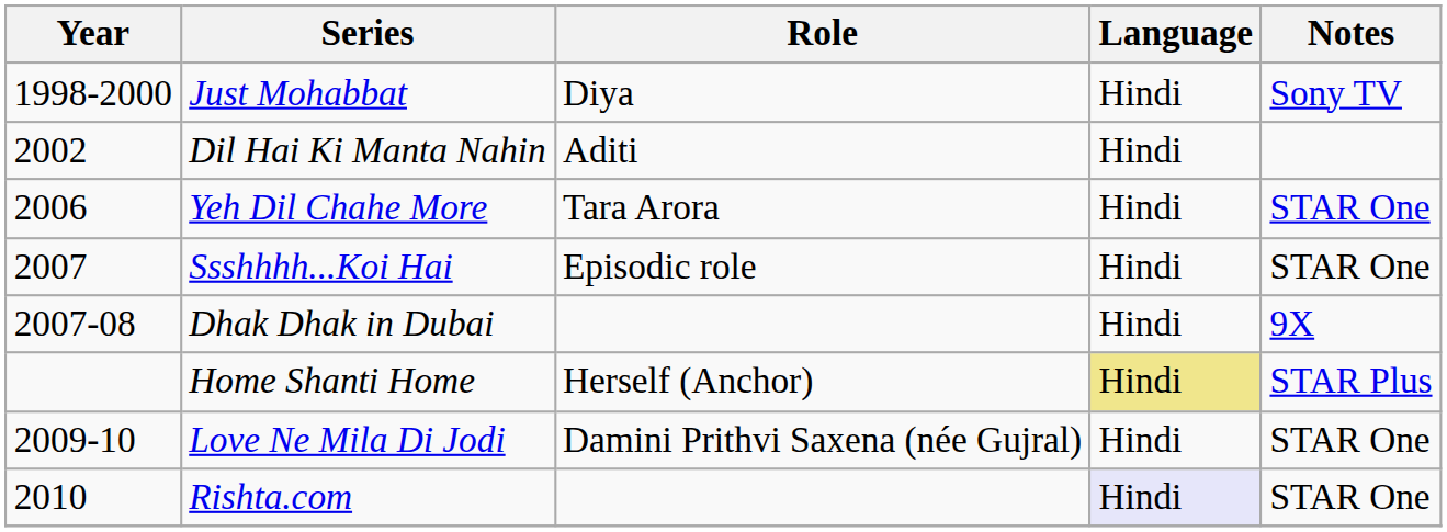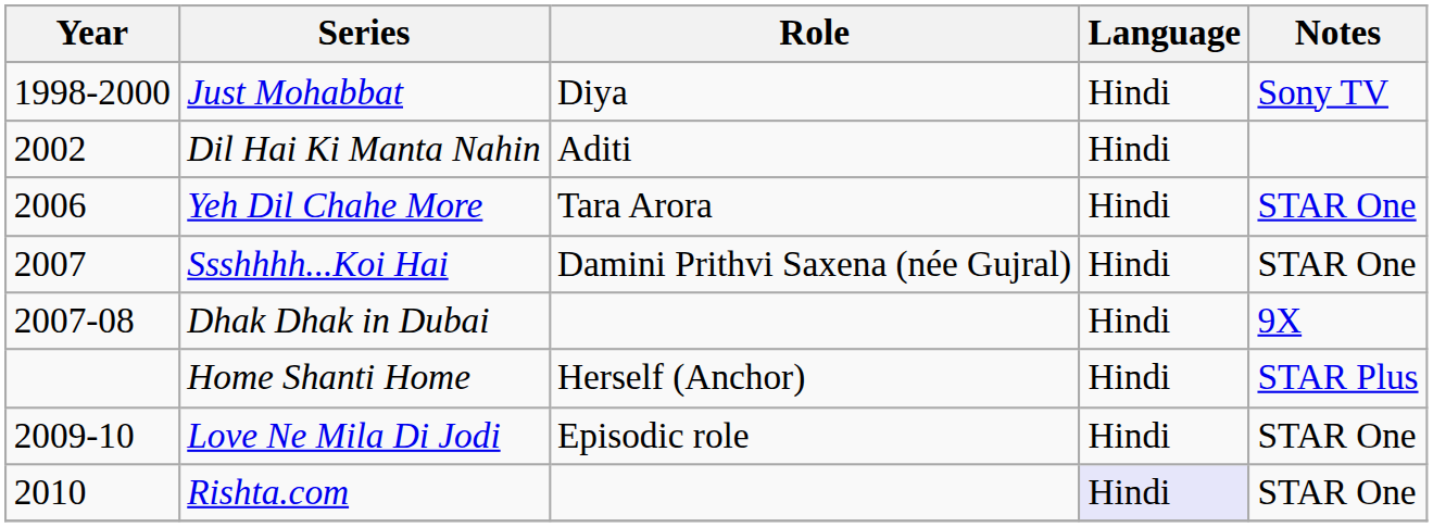 <table class="wikitable">
 <tr>
 <th>Year</th>
 <th>Series</th>
 <th>Role</th>
 <th>Language</th>
 <th>Notes</th>
 </tr>
 <tr>
 <td>1998-2000</td>
 <td><em><a href='#'>Just Mohabbat</a></em></td>
 <td>Diya</td>
 <td>Hindi</td>
 <td><a href='#'>Sony TV</a></td>
 </tr>
 <tr>
 <td>2002</td>
 <td><em>Dil Hai Ki Manta Nahin</em></td>
 <td>Aditi</td>
 <td>Hindi</td>
 <td></td>
 </tr>
 <tr>
 <td>2006</td>
 <td><em><a href='#'>Yeh Dil Chahe More</a></em></td>
 <td>Tara Arora</td>
 <td>Hindi</td>
 <td><a href='#'>STAR One</a></td>
 </tr>
 <tr>
 <td>2007</td>
 <td><em><a href='#'>Ssshhhh...Koi Hai</a></em></td>
-<td>Episodic role</td>
+<td>Damini Prithvi Saxena (née Gujral)</td>
 <td>Hindi</td>
 <td>STAR One</td>
 </tr>
 <tr>
 <td>2007-08</td>
 <td><em>Dhak Dhak in Dubai</em></td>
 <td></td>
 <td>Hindi</td>
 <td><a href='#'>9X</a></td>
 </tr>
 <tr>
 <td></td>
 <td><em>Home Shanti Home</em></td>
 <td>Herself (Anchor)</td>
-<td style="background: khaki;">Hindi</td>
+<td>Hindi</td>
 <td><a href='#'>STAR Plus</a></td>
 </tr>
 <tr>
 <td>2009-10</td>
 <td><em><a href='#'>Love Ne Mila Di Jodi</a></em></td>
-<td>Damini Prithvi Saxena (née Gujral)</td>
+<td>Episodic role</td>
 <td>Hindi</td>
 <td>STAR One</td>
 </tr>
 <tr>
 <td>2010</td>
 <td><em><a href='#'>Rishta.com</a></td>
 <td></td>
 <td style="background: lavender;">Hindi</td>
 <td>STAR One</td>
 </tr>
 <tr>
 </tr>
 </table>
